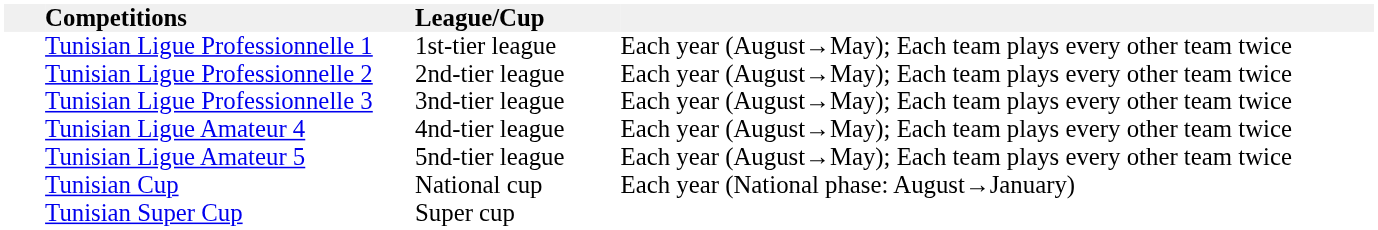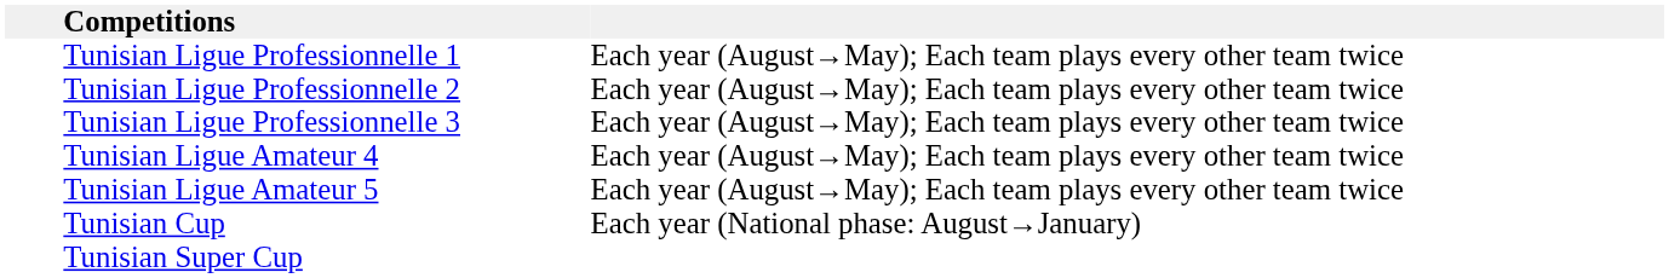 <table width="100%" cellspacing="0" cellpadding="0">
 <tr bgcolor="F0F0F0">
 <th width="3%" align="left"></th>
 <th width="27%" align="left">Competitions</th>
-<th width="15%" align="left">League/Cup</th>
 <th width="55%" align="left"></th>
 </tr>
 <tr>
 <td></td>
 <td><a href='#'>Tunisian Ligue Professionnelle 1</a></td>
-<td>1st-tier league</td>
 <td>Each year (August→May); Each team plays every other team twice</td>
 </tr>
 <tr>
 <td></td>
 <td><a href='#'>Tunisian Ligue Professionnelle 2</a></td>
-<td>2nd-tier league</td>
 <td>Each year (August→May); Each team plays every other team twice</td>
 </tr>
 <tr>
 <td></td>
 <td><a href='#'>Tunisian Ligue Professionnelle 3</a></td>
-<td>3nd-tier league</td>
 <td>Each year (August→May); Each team plays every other team twice</td>
 </tr>
 <tr>
 <td></td>
 <td><a href='#'>Tunisian Ligue Amateur 4</a></td>
-<td>4nd-tier league</td>
 <td>Each year (August→May); Each team plays every other team twice</td>
 </tr>
 <tr>
 <td></td>
 <td><a href='#'>Tunisian Ligue Amateur 5</a></td>
-<td>5nd-tier league</td>
 <td>Each year (August→May); Each team plays every other team twice</td>
 </tr>
 <tr>
 <td></td>
 <td><a href='#'>Tunisian Cup</a></td>
-<td>National cup</td>
 <td>Each year (National phase: August→January)</td>
 </tr>
 <tr>
 <td></td>
 <td><a href='#'>Tunisian Super Cup</a></td>
-<td>Super cup</td>
 <td></td>
 </tr>
 </table>
